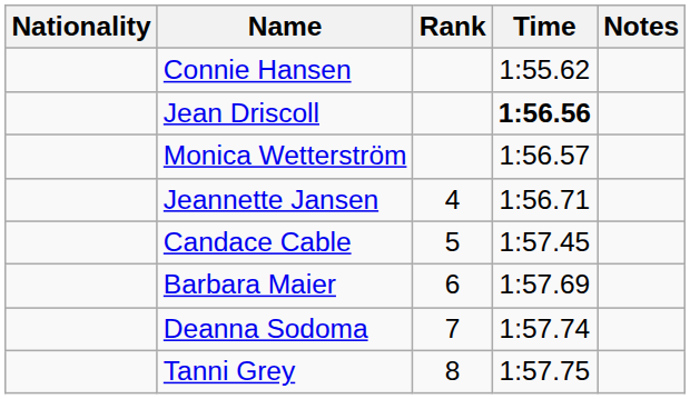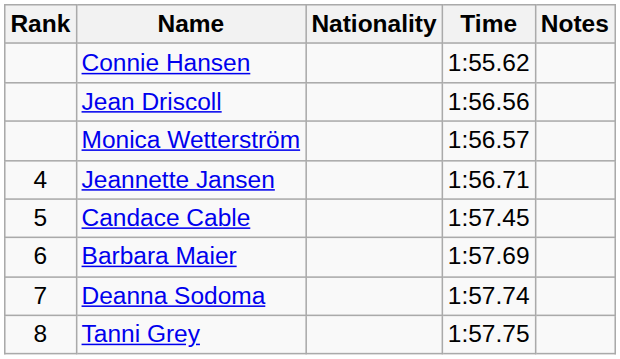 <table class="wikitable sortable" style="text-align:center">
 <tr>
+<th>Rank</th>
+<th>Name</th>
 <th>Nationality</th>
-<th>Name</th>
-<th>Rank</th>
 <th>Time</th>
 <th>Notes</th>
 </tr>
 <tr>
+<td></td>
+<td align=left><a href='#'>Connie Hansen</a></td>
 <td align=left></td>
-<td align=left><a href='#'>Connie Hansen</a></td>
-<td></td>
 <td>1:55.62</td>
 <td></td>
 </tr>
 <tr>
+<td></td>
+<td align=left><a href='#'>Jean Driscoll</a></td>
 <td align=left></td>
-<td align=left><a href='#'>Jean Driscoll</a></td>
-<td></td>
-<td><strong>1:56.56</strong></td>
+<td>1:56.56</td>
 <td></td>
 </tr>
 <tr>
+<td></td>
+<td align=left><a href='#'>Monica Wetterström</a></td>
 <td align=left></td>
-<td align=left><a href='#'>Monica Wetterström</a></td>
-<td></td>
 <td>1:56.57</td>
 <td></td>
 </tr>
 <tr>
+<td>4</td>
+<td align=left><a href='#'>Jeannette Jansen</a></td>
 <td align=left></td>
-<td align=left><a href='#'>Jeannette Jansen</a></td>
-<td>4</td>
 <td>1:56.71</td>
 <td></td>
 </tr>
 <tr>
+<td>5</td>
+<td align=left><a href='#'>Candace Cable</a></td>
 <td align=left></td>
-<td align=left><a href='#'>Candace Cable</a></td>
-<td>5</td>
 <td>1:57.45</td>
 <td></td>
 </tr>
 <tr>
+<td>6</td>
+<td align=left><a href='#'>Barbara Maier</a></td>
 <td align=left></td>
-<td align=left><a href='#'>Barbara Maier</a></td>
-<td>6</td>
 <td>1:57.69</td>
 <td></td>
 </tr>
 <tr>
+<td>7</td>
+<td align=left><a href='#'>Deanna Sodoma</a></td>
 <td align=left></td>
-<td align=left><a href='#'>Deanna Sodoma</a></td>
-<td>7</td>
 <td>1:57.74</td>
 <td></td>
 </tr>
 <tr>
+<td>8</td>
+<td align=left><a href='#'>Tanni Grey</a></td>
 <td align=left></td>
-<td align=left><a href='#'>Tanni Grey</a></td>
-<td>8</td>
 <td>1:57.75</td>
 <td></td>
 </tr>
 </table>
